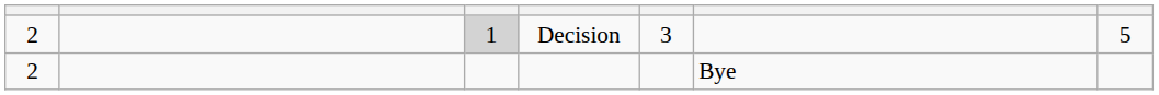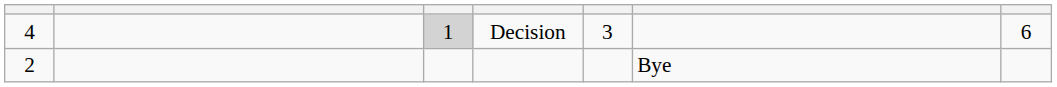 <table class="wikitable" style="text-align: center;">
 <tr>
 <th width=30></th>
 <th width=270></th>
 <th width=30></th>
 <th width=75></th>
 <th width=30></th>
 <th width=270></th>
 <th width=30></th>
 </tr>
 <tr>
-<td>2</td>
+<td>4</td>
 <td align=left><strong></strong></td>
 <td style="background: lightgrey;">1</td>
 <td>Decision</td>
 <td>3</td>
 <td align=left></td>
-<td>5</td>
+<td>6</td>
 </tr>
 <tr>
 <td>2</td>
 <td align=left><strong></strong></td>
 <td></td>
 <td></td>
 <td></td>
 <td align=left>Bye</td>
 <td></td>
 </tr>
 </table>
